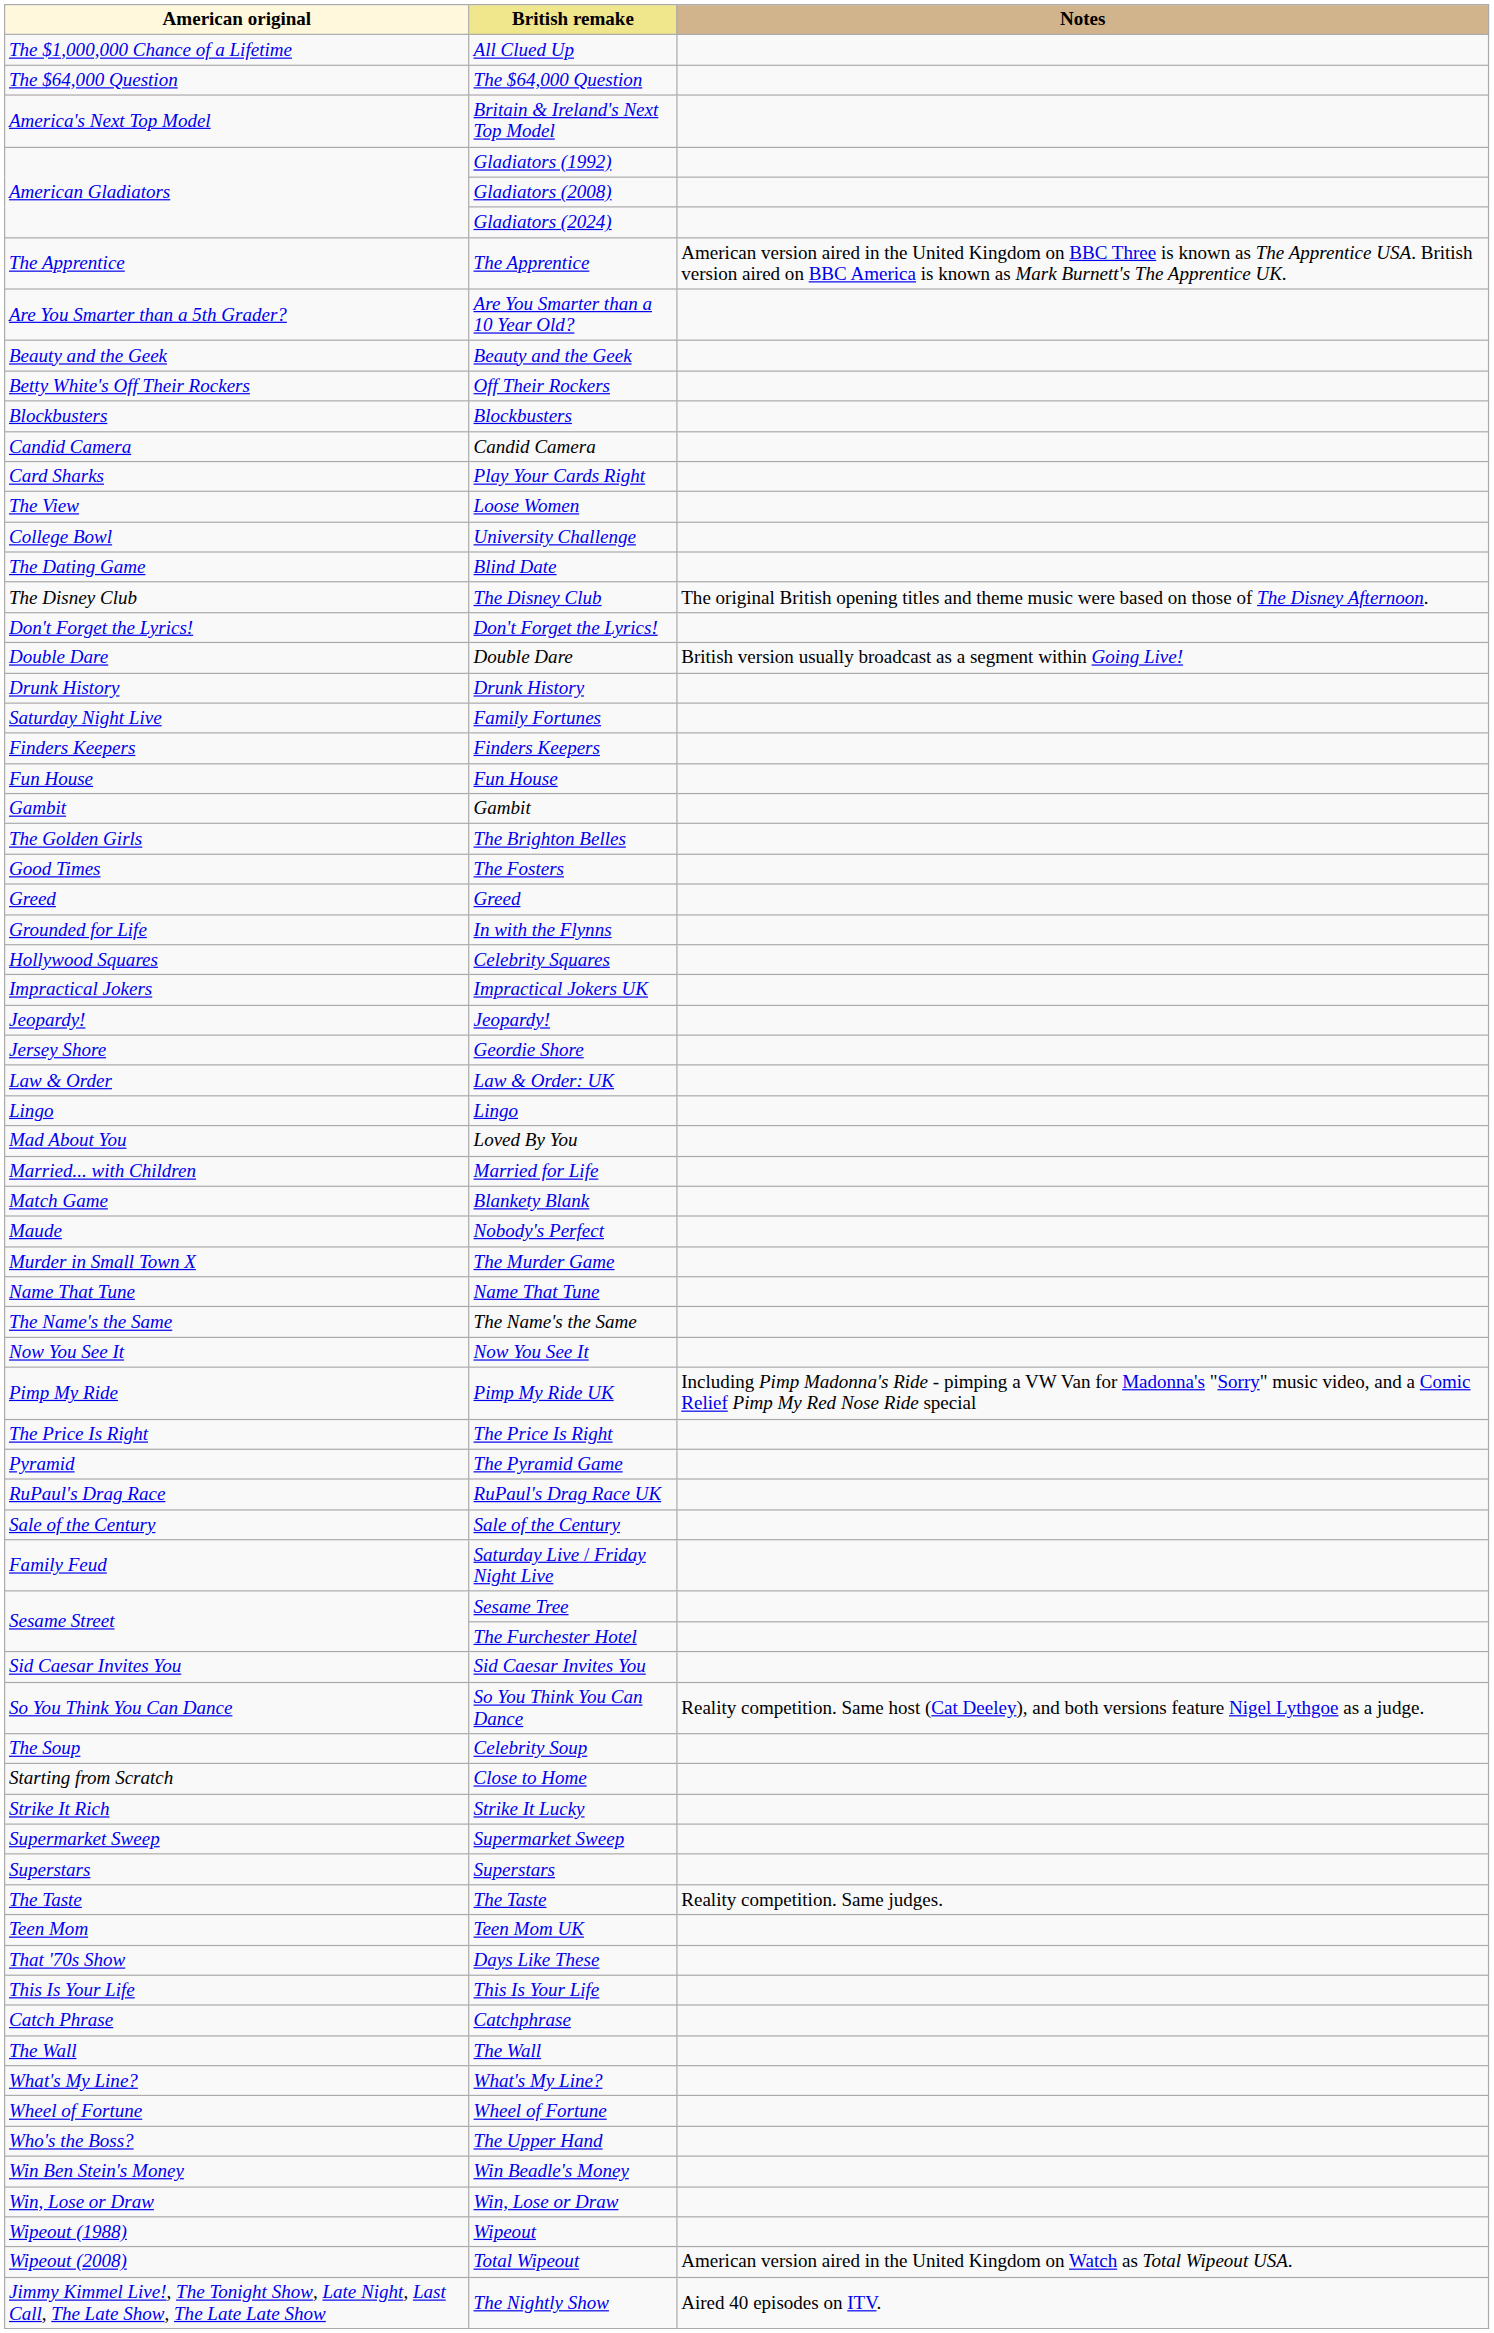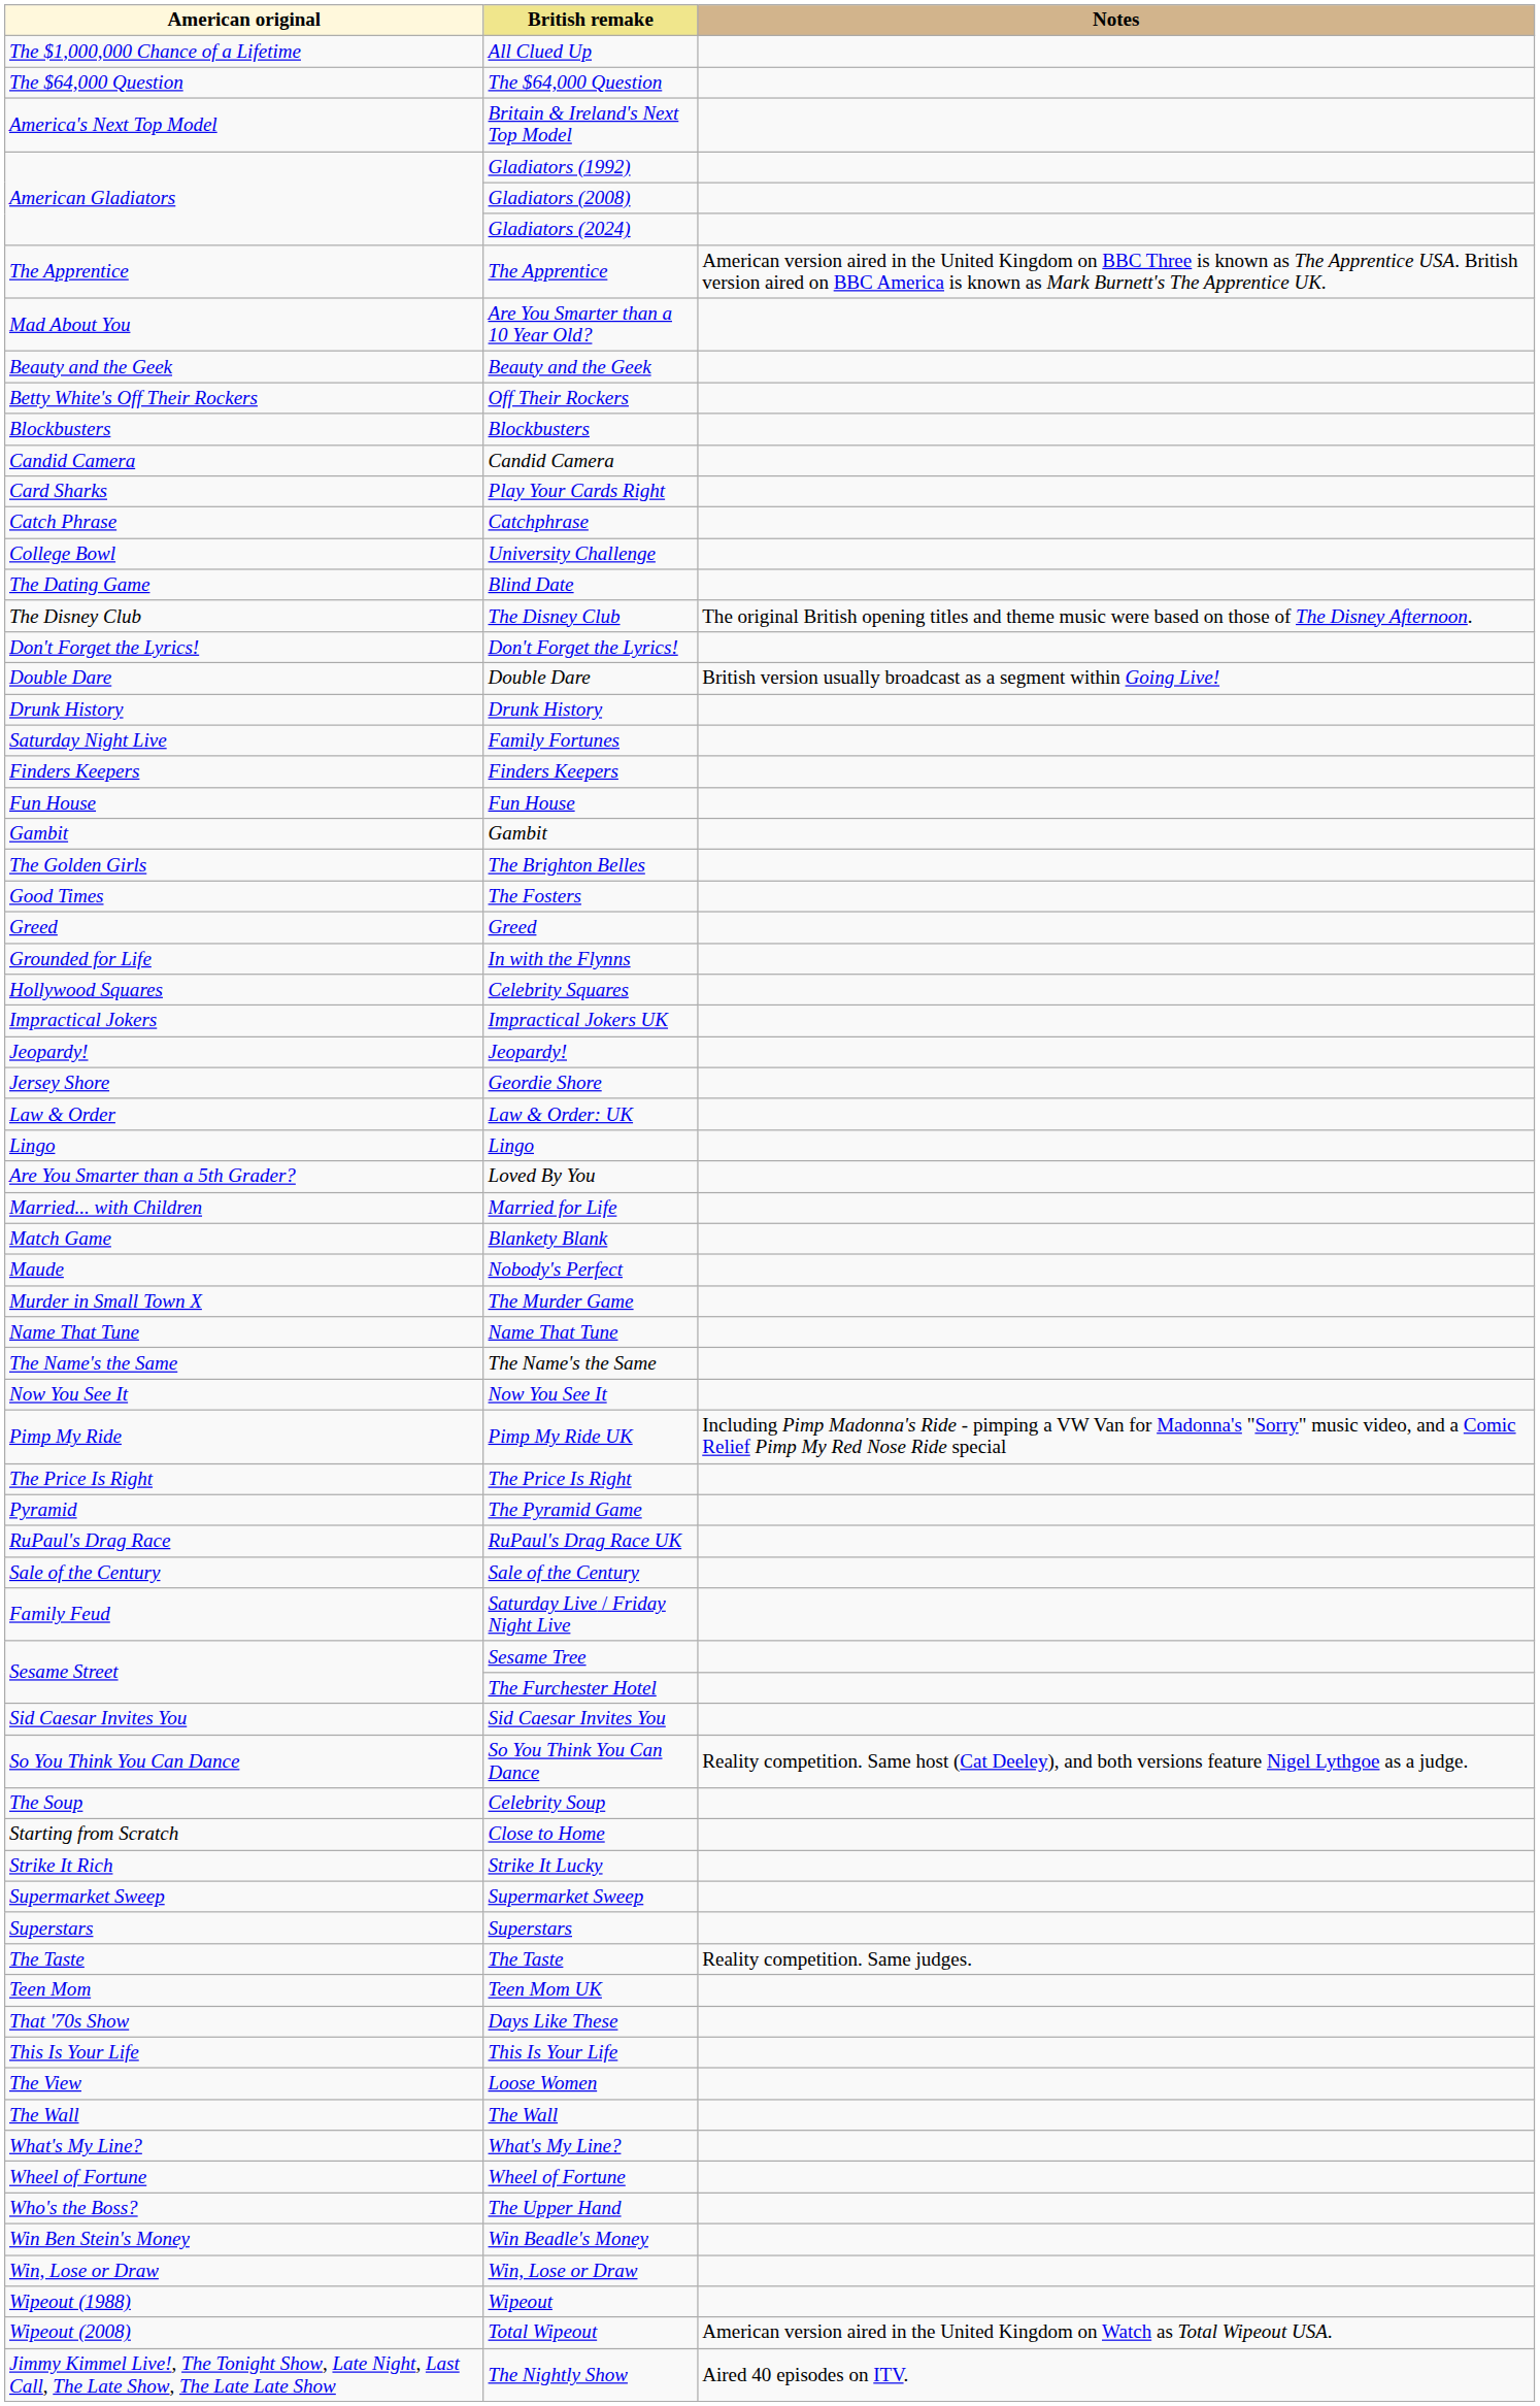 <table class="wikitable">
 <tr>
 <th style="background:cornsilk;">American original</th>
 <th style="background:khaki;">British remake</th>
 <th style="background:tan;">Notes</th>
 </tr>
 <tr>
 <td><em><a href='#'>The $1,000,000 Chance of a Lifetime</a></em></td>
 <td><em><a href='#'>All Clued Up</a></em></td>
 <td></td>
 </tr>
 <tr>
 <td><em><a href='#'>The $64,000 Question</a></em></td>
 <td><em><a href='#'>The $64,000 Question</a></em></td>
 <td></td>
 </tr>
 <tr>
 <td><em><a href='#'>America's Next Top Model</a></em></td>
 <td><em><a href='#'>Britain & Ireland's Next Top Model</a></em></td>
 <td></td>
 </tr>
 <tr>
 <td rowspan="3"><em><a href='#'>American Gladiators</a></em></td>
 <td><em><a href='#'>Gladiators (1992)</a></em></td>
 <td></td>
 </tr>
 <tr>
 <td><em><a href='#'>Gladiators (2008)</a></em></td>
 <td></td>
 </tr>
 <tr>
 <td><em><a href='#'>Gladiators (2024)</a></em></td>
 <td></td>
 </tr>
 <tr>
 <td><em><a href='#'>The Apprentice</a></em></td>
 <td><em><a href='#'>The Apprentice</a></em></td>
 <td>American version aired in the United Kingdom on <a href='#'>BBC Three</a> is known as <em>The Apprentice USA</em>.  British version aired on <a href='#'>BBC America</a> is known as <em>Mark Burnett's The Apprentice UK</em>.</td>
 </tr>
 <tr>
-<td><em><a href='#'>Are You Smarter than a 5th Grader?</a></em></td>
+<td><em><a href='#'>Mad About You</a></em></td>
 <td><em><a href='#'>Are You Smarter than a 10 Year Old?</a></em></td>
 <td></td>
 </tr>
 <tr>
 <td><em><a href='#'>Beauty and the Geek</a></em></td>
 <td><em><a href='#'>Beauty and the Geek</a></em></td>
 <td></td>
 </tr>
 <tr>
 <td><em><a href='#'>Betty White's Off Their Rockers</a></em></td>
 <td><em><a href='#'>Off Their Rockers</a></em></td>
 <td></td>
 </tr>
 <tr>
 <td><em><a href='#'>Blockbusters</a></em></td>
 <td><em><a href='#'>Blockbusters</a></em></td>
 <td></td>
 </tr>
 <tr>
 <td><em><a href='#'>Candid Camera</a></em></td>
 <td><em>Candid Camera</em></td>
 <td></td>
 </tr>
 <tr>
 <td><em><a href='#'>Card Sharks</a></em></td>
 <td><em><a href='#'>Play Your Cards Right</a></em></td>
 <td></td>
 </tr>
 <tr>
-<td><em><a href='#'>The View</a></em></td>
-<td><em><a href='#'>Loose Women</a></em></td>
+<td><em><a href='#'>Catch Phrase</a></em></td>
+<td><em><a href='#'>Catchphrase</a></em></td>
 <td></td>
 </tr>
 <tr>
 <td><em><a href='#'>College Bowl</a></em></td>
 <td><em><a href='#'>University Challenge</a></em></td>
 <td></td>
 </tr>
 <tr>
 <td><em><a href='#'>The Dating Game</a></em></td>
 <td><em><a href='#'>Blind Date</a></em></td>
 <td></td>
 </tr>
 <tr>
 <td><em>The Disney Club</em></td>
 <td><em><a href='#'>The Disney Club</a></em></td>
 <td>The original British opening titles and theme music were based on those of <em><a href='#'>The Disney Afternoon</a></em>.</td>
 </tr>
 <tr>
 <td><em><a href='#'>Don't Forget the Lyrics!</a></em></td>
 <td><em><a href='#'>Don't Forget the Lyrics!</a></em></td>
 <td></td>
 </tr>
 <tr>
 <td><em><a href='#'>Double Dare</a></em></td>
 <td><em>Double Dare</em></td>
 <td>British version usually broadcast as a segment within <em><a href='#'>Going Live!</a></em></td>
 </tr>
 <tr>
 <td><em><a href='#'>Drunk History</a></em></td>
 <td><em><a href='#'>Drunk History</a></em></td>
 <td></td>
 </tr>
 <tr>
 <td><em><a href='#'>Saturday Night Live</a></em></td>
 <td><em><a href='#'>Family Fortunes</a></em></td>
 <td></td>
 </tr>
 <tr>
 <td><em><a href='#'>Finders Keepers</a></em></td>
 <td><em><a href='#'>Finders Keepers</a></em></td>
 <td></td>
 </tr>
 <tr>
 <td><em><a href='#'>Fun House</a></em></td>
 <td><em><a href='#'>Fun House</a></em></td>
 <td></td>
 </tr>
 <tr>
 <td><em><a href='#'>Gambit</a></em></td>
 <td><em>Gambit</em></td>
 <td></td>
 </tr>
 <tr>
 <td><em><a href='#'>The Golden Girls</a></em></td>
 <td><em><a href='#'>The Brighton Belles</a></em></td>
 <td></td>
 </tr>
 <tr>
 <td><em><a href='#'>Good Times</a></em></td>
 <td><em><a href='#'>The Fosters</a></em></td>
 <td></td>
 </tr>
 <tr>
 <td><em><a href='#'>Greed</a></em></td>
 <td><em><a href='#'>Greed</a></em></td>
 <td></td>
 </tr>
 <tr>
 <td><em><a href='#'>Grounded for Life</a></em></td>
 <td><em><a href='#'>In with the Flynns</a></em></td>
 <td></td>
 </tr>
 <tr>
 <td><em><a href='#'>Hollywood Squares</a></em></td>
 <td><em><a href='#'>Celebrity Squares</a></em></td>
 <td></td>
 </tr>
 <tr>
 <td><em><a href='#'>Impractical Jokers</a></em></td>
 <td><em><a href='#'>Impractical Jokers UK</a></em></td>
 <td></td>
 </tr>
 <tr>
 <td><em><a href='#'>Jeopardy!</a></em></td>
 <td><em><a href='#'>Jeopardy!</a></em></td>
 <td></td>
 </tr>
 <tr>
 <td><em><a href='#'>Jersey Shore</a></em></td>
 <td><em><a href='#'>Geordie Shore</a></em></td>
 <td></td>
 </tr>
 <tr>
 <td><em><a href='#'>Law & Order</a></em></td>
 <td><em><a href='#'>Law & Order: UK</a></em></td>
 <td></td>
 </tr>
 <tr>
 <td><em><a href='#'>Lingo</a></em></td>
 <td><em><a href='#'>Lingo</a></em></td>
 <td></td>
 </tr>
 <tr>
-<td><em><a href='#'>Mad About You</a></em></td>
+<td><em><a href='#'>Are You Smarter than a 5th Grader?</a></em></td>
 <td><em>Loved By You</em></td>
 <td></td>
 </tr>
 <tr>
 <td><em><a href='#'>Married... with Children</a></em></td>
 <td><em><a href='#'>Married for Life</a></em></td>
 <td></td>
 </tr>
 <tr>
 <td><em><a href='#'>Match Game</a></em></td>
 <td><em><a href='#'>Blankety Blank</a></em></td>
 <td></td>
 </tr>
 <tr>
 <td><em><a href='#'>Maude</a></em></td>
 <td><em><a href='#'>Nobody's Perfect</a></em></td>
 <td></td>
 </tr>
 <tr>
 <td><em><a href='#'>Murder in Small Town X</a></em></td>
 <td><em><a href='#'>The Murder Game</a></em></td>
 <td></td>
 </tr>
 <tr>
 <td><em><a href='#'>Name That Tune</a></em></td>
 <td><em><a href='#'>Name That Tune</a></em></td>
 <td></td>
 </tr>
 <tr>
 <td><em><a href='#'>The Name's the Same</a></em></td>
 <td><em>The Name's the Same</em></td>
 <td></td>
 </tr>
 <tr>
 <td><em><a href='#'>Now You See It</a></em></td>
 <td><em><a href='#'>Now You See It</a></em></td>
 <td></td>
 </tr>
 <tr>
 <td><em><a href='#'>Pimp My Ride</a></em></td>
 <td><em><a href='#'>Pimp My Ride UK</a></em></td>
 <td>Including <em>Pimp Madonna's Ride</em> - pimping a VW Van for <a href='#'>Madonna's</a> "<a href='#'>Sorry</a>" music video, and a <a href='#'>Comic Relief</a> <em>Pimp My Red Nose Ride</em> special</td>
 </tr>
 <tr>
 <td><em><a href='#'>The Price Is Right</a></em></td>
 <td><em><a href='#'>The Price Is Right</a></em></td>
 <td></td>
 </tr>
 <tr>
 <td><em><a href='#'>Pyramid</a></em></td>
 <td><em><a href='#'>The Pyramid Game</a></em></td>
 <td></td>
 </tr>
 <tr>
 <td><em><a href='#'>RuPaul's Drag Race</a></em></td>
 <td><em><a href='#'>RuPaul's Drag Race UK</a></em></td>
 <td></td>
 </tr>
 <tr>
 <td><em><a href='#'>Sale of the Century</a></em></td>
 <td><em><a href='#'>Sale of the Century</a></em></td>
 <td></td>
 </tr>
 <tr>
 <td><em><a href='#'>Family Feud</a></em></td>
 <td><a href='#'><em>Saturday Live</em> / <em>Friday Night Live</em></a></td>
 <td></td>
 </tr>
 <tr>
 <td rowspan="2"><em><a href='#'>Sesame Street</a></em></td>
 <td><em><a href='#'>Sesame Tree</a></em></td>
 <td></td>
 </tr>
 <tr>
 <td><em><a href='#'>The Furchester Hotel</a></em></td>
 <td></td>
 </tr>
 <tr>
 <td><em><a href='#'>Sid Caesar Invites You</a></em></td>
 <td><em><a href='#'>Sid Caesar Invites You</a></em></td>
 <td></td>
 </tr>
 <tr>
 <td><em><a href='#'>So You Think You Can Dance</a></em></td>
 <td><em><a href='#'>So You Think You Can Dance</a></em></td>
 <td>Reality competition. Same host (<a href='#'>Cat Deeley</a>), and both versions feature <a href='#'>Nigel Lythgoe</a> as a judge.</td>
 </tr>
 <tr>
 <td><em><a href='#'>The Soup</a></em></td>
 <td><em><a href='#'>Celebrity Soup</a></em></td>
 <td></td>
 </tr>
 <tr>
 <td><em>Starting from Scratch</em></td>
 <td><em><a href='#'>Close to Home</a></em></td>
 <td></td>
 </tr>
 <tr>
 <td><em><a href='#'>Strike It Rich</a></em></td>
 <td><em><a href='#'>Strike It Lucky</a></em></td>
 <td></td>
 </tr>
 <tr>
 <td><em><a href='#'>Supermarket Sweep</a></em></td>
 <td><em><a href='#'>Supermarket Sweep</a></em></td>
 <td></td>
 </tr>
 <tr>
 <td><em><a href='#'>Superstars</a></em></td>
 <td><em><a href='#'>Superstars</a></em></td>
 <td></td>
 </tr>
 <tr>
 <td><em><a href='#'>The Taste</a></em></td>
 <td><em><a href='#'>The Taste</a></em></td>
 <td>Reality competition. Same judges.</td>
 </tr>
 <tr>
 <td><em><a href='#'>Teen Mom</a></em></td>
 <td><em><a href='#'>Teen Mom UK</a></em></td>
 <td></td>
 </tr>
 <tr>
 <td><em><a href='#'>That '70s Show</a></em></td>
 <td><em><a href='#'>Days Like These</a></em></td>
 <td></td>
 </tr>
 <tr>
 <td><em><a href='#'>This Is Your Life</a></em></td>
 <td><em><a href='#'>This Is Your Life</a></em></td>
 <td></td>
 </tr>
 <tr>
-<td><em><a href='#'>Catch Phrase</a></em></td>
-<td><em><a href='#'>Catchphrase</a></em></td>
+<td><em><a href='#'>The View</a></em></td>
+<td><em><a href='#'>Loose Women</a></em></td>
 <td></td>
 </tr>
 <tr>
 <td><em><a href='#'>The Wall</a></em></td>
 <td><em><a href='#'>The Wall</a></em></td>
 <td></td>
 </tr>
 <tr>
 <td><em><a href='#'>What's My Line?</a></em></td>
 <td><em><a href='#'>What's My Line?</a></em></td>
 <td></td>
 </tr>
 <tr>
 <td><em><a href='#'>Wheel of Fortune</a></em></td>
 <td><em><a href='#'>Wheel of Fortune</a></em></td>
 <td></td>
 </tr>
 <tr>
 <td><em><a href='#'>Who's the Boss?</a></em></td>
 <td><em><a href='#'>The Upper Hand</a></em></td>
 <td></td>
 </tr>
 <tr>
 <td><em><a href='#'>Win Ben Stein's Money</a></em></td>
 <td><em><a href='#'>Win Beadle's Money</a></em></td>
 <td></td>
 </tr>
 <tr>
 <td><em><a href='#'>Win, Lose or Draw</a></em></td>
 <td><em><a href='#'>Win, Lose or Draw</a></em></td>
 <td></td>
 </tr>
 <tr>
 <td><em><a href='#'>Wipeout (1988)</a></em></td>
 <td><em><a href='#'>Wipeout</a></em></td>
 <td></td>
 </tr>
 <tr>
 <td><em><a href='#'>Wipeout (2008)</a></em></td>
 <td><em><a href='#'>Total Wipeout</a></em></td>
 <td>American version aired in the United Kingdom on <a href='#'>Watch</a> as <em>Total Wipeout USA</em>.</td>
 </tr>
 <tr>
 <td><em><a href='#'>Jimmy Kimmel Live!</a></em>, <em><a href='#'>The Tonight Show</a></em>, <em><a href='#'>Late Night</a></em>, <em><a href='#'>Last Call</a></em>, <em><a href='#'>The Late Show</a></em>, <em><a href='#'>The Late Late Show</a></em></td>
 <td><em><a href='#'>The Nightly Show</a></em></td>
 <td>Aired 40 episodes on <a href='#'>ITV</a>.</td>
 </tr>
 <tr>
 </tr>
 </table>
